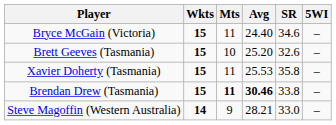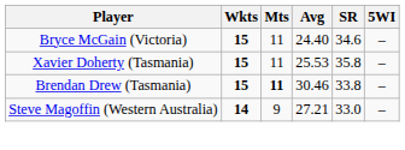 <table class="wikitable">
 <tr align=center>
 <th>Player</th>
 <th>Wkts</th>
 <th>Mts</th>
 <th>Avg</th>
 <th>SR</th>
 <th>5WI</th>
 </tr>
 <tr align=center>
 <td><a href='#'>Bryce McGain</a> (Victoria)</td>
 <td><strong>15</strong></td>
 <td>11</td>
 <td>24.40</td>
 <td>34.6</td>
 <td>–</td>
 </tr>
 <tr align=center>
-<td><a href='#'>Brett Geeves</a> (Tasmania)</td>
-<td><strong>15</strong></td>
-<td>10</td>
-<td>25.20</td>
-<td>32.6</td>
-<td>–</td>
-</tr>
-<tr align=center>
 <td><a href='#'>Xavier Doherty</a> (Tasmania)</td>
 <td><strong>15</strong></td>
 <td>11</td>
 <td>25.53</td>
 <td>35.8</td>
 <td>–</td>
 </tr>
 <tr align=center>
 <td><a href='#'>Brendan Drew</a> (Tasmania)</td>
 <td><strong>15</strong></td>
 <td><strong>11</strong></td>
-<td><strong>30.46</strong></td>
+<td>30.46</td>
 <td>33.8</td>
 <td>–</td>
 </tr>
 <tr align=center>
 <td><a href='#'>Steve Magoffin</a> (Western Australia)</td>
 <td><strong>14</strong></td>
 <td>9</td>
-<td>28.21</td>
+<td>27.21</td>
 <td>33.0</td>
 <td>–</td>
 </tr>
 </table>
